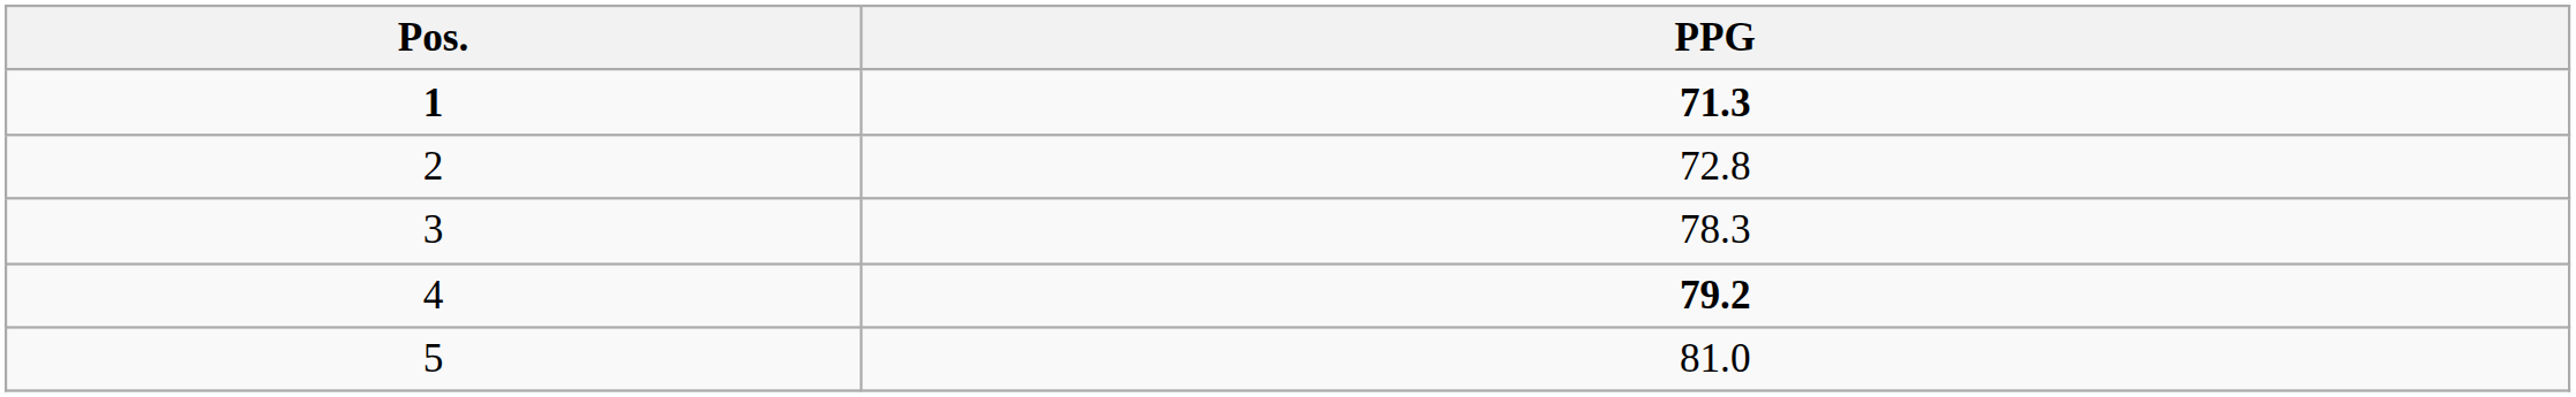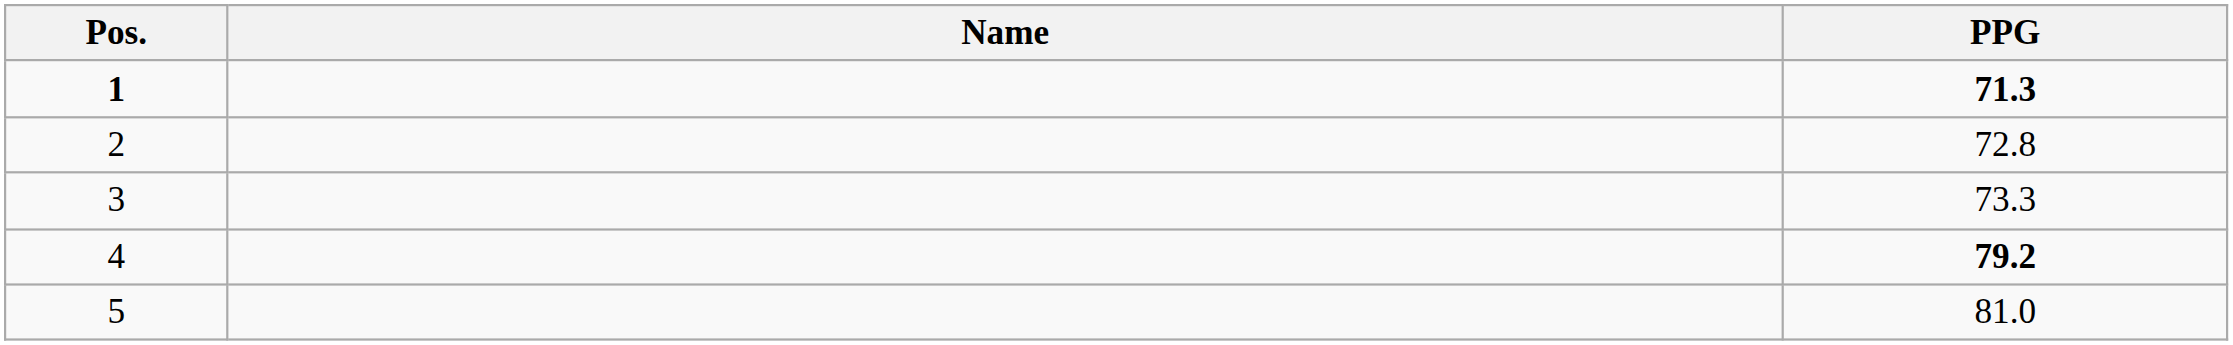 <table class=wikitable width="80%">
 <tr>
 <th width="10%">Pos.</th>
+<th width="70%">Name</th>
 <th width="20%">PPG</th>
 </tr>
 <tr>
 <td align=center><strong>1</strong></td>
+<td><strong></strong></td>
 <td align=center><strong>71.3</strong></td>
 </tr>
 <tr>
 <td align=center>2</td>
+<td></td>
 <td align=center>72.8</td>
 </tr>
 <tr>
 <td align=center>3</td>
-<td align=center>78.3</td>
+<td></td>
+<td align=center>73.3</td>
 </tr>
 <tr>
 <td align=center>4</td>
+<td></td>
 <td align=center><strong>79.2</strong></td>
 </tr>
 <tr>
 <td align=center>5</td>
+<td></td>
 <td align=center>81.0</td>
 </tr>
 </table>
